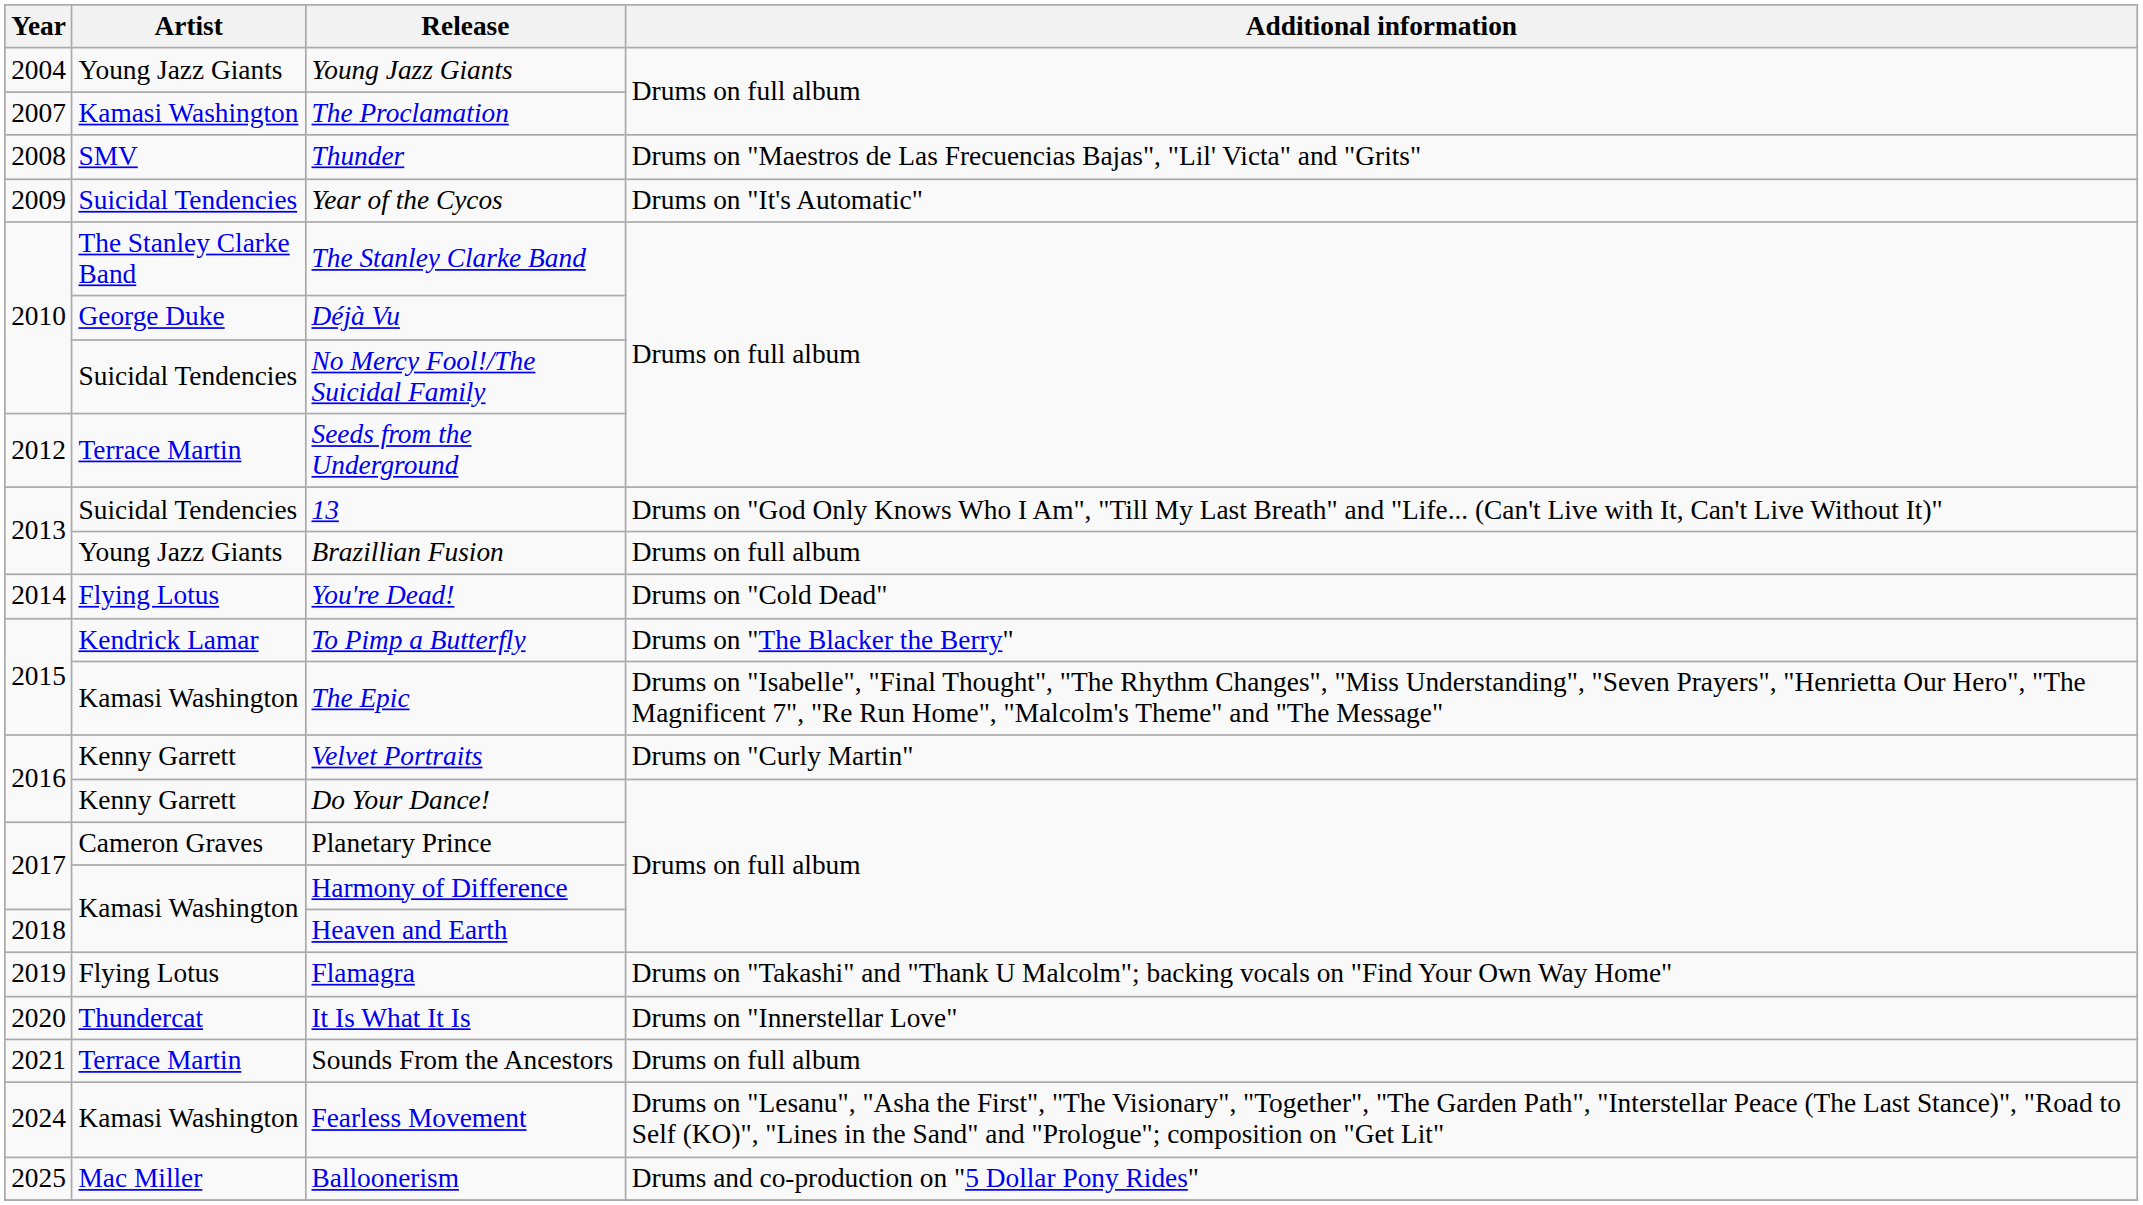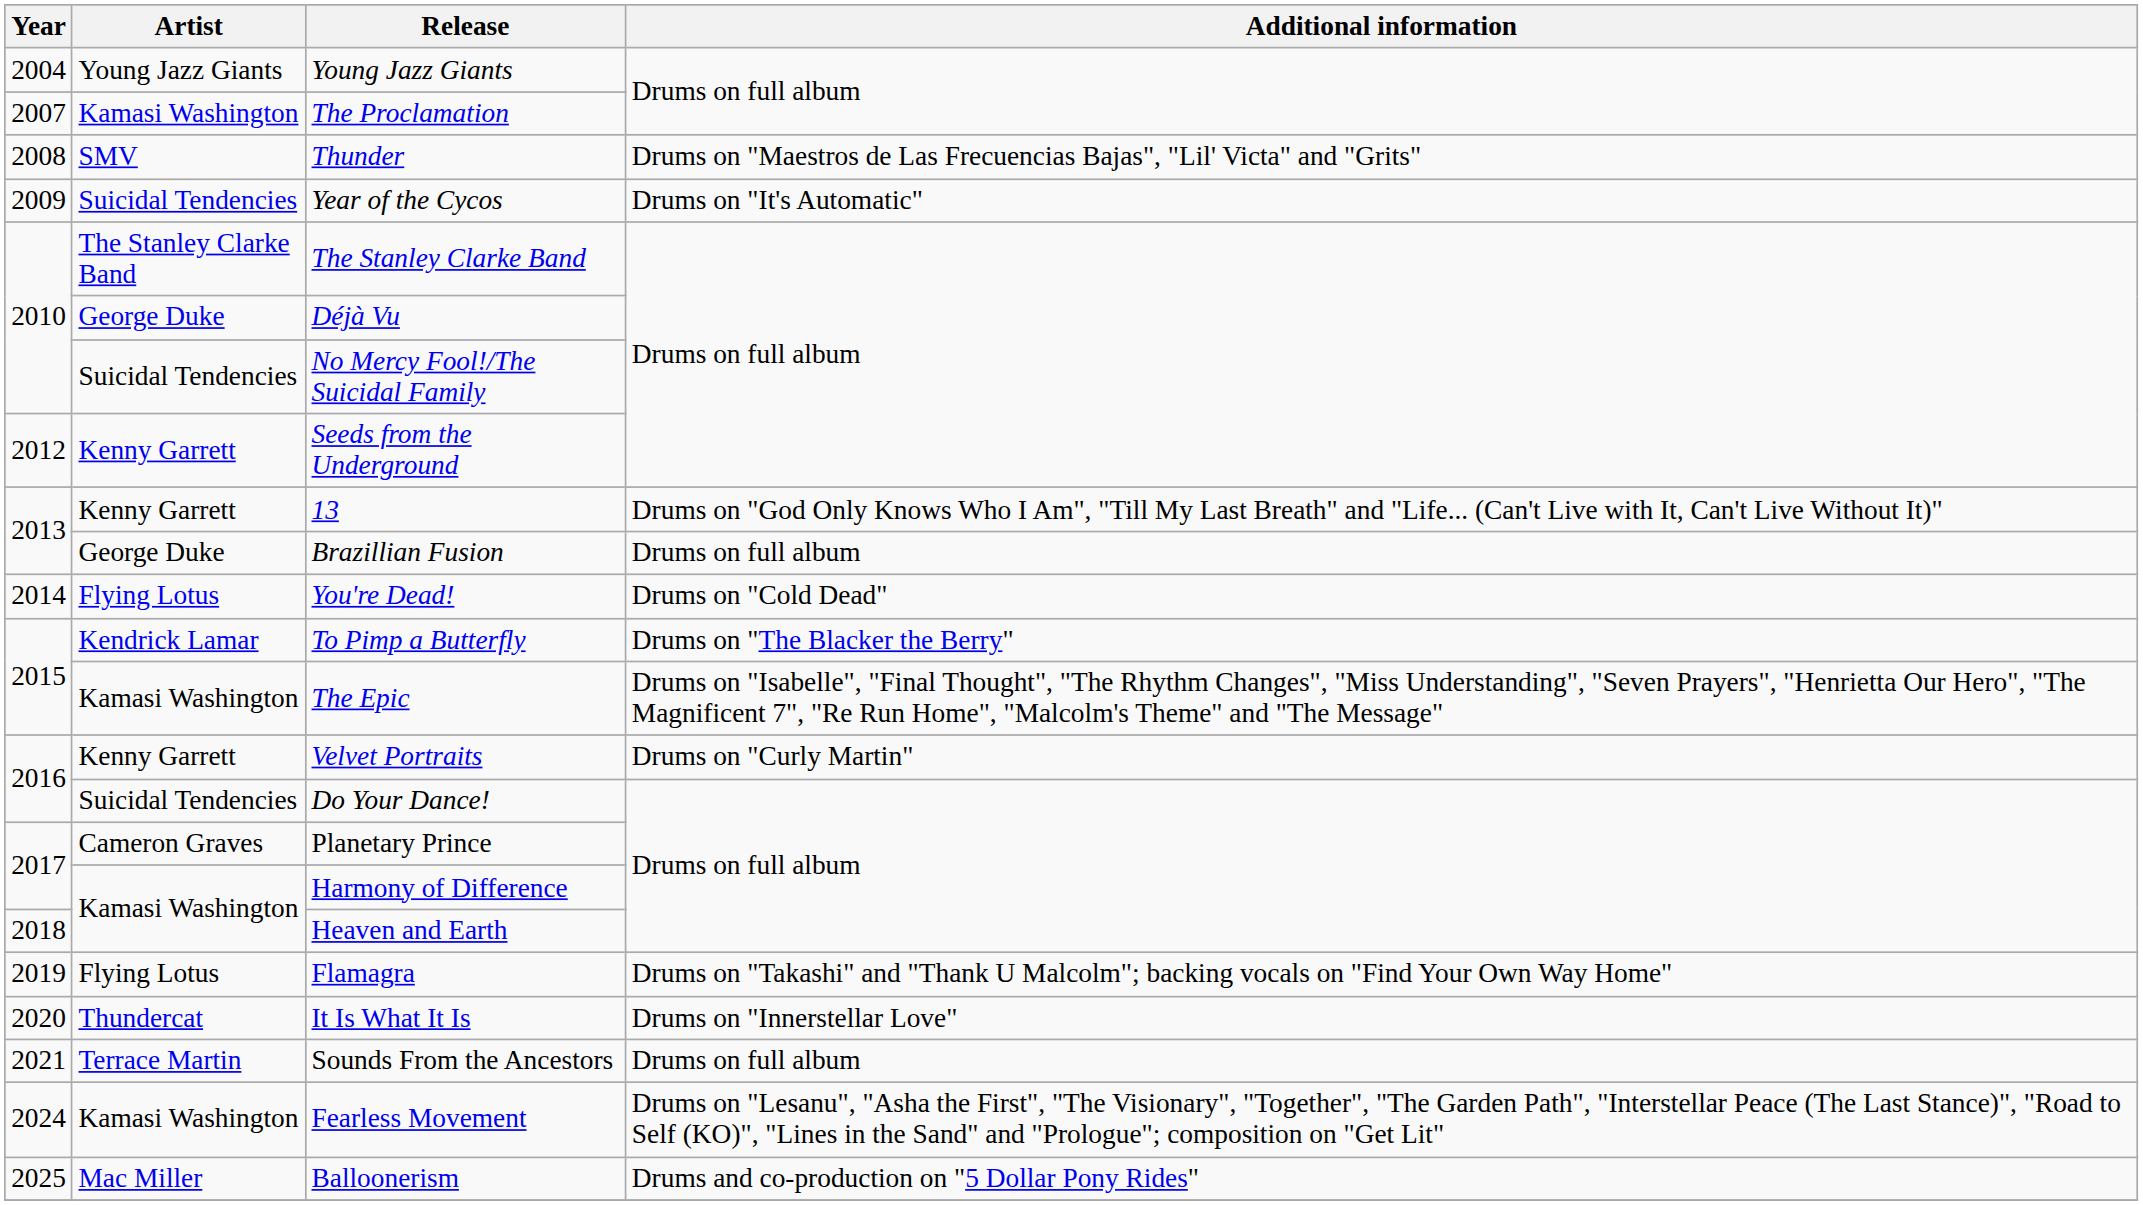 <table class="wikitable">
 <tr>
 <th>Year</th>
 <th>Artist</th>
 <th>Release</th>
 <th>Additional information</th>
 </tr>
 <tr>
 <td>2004</td>
 <td>Young Jazz Giants</td>
 <td><em>Young Jazz Giants</em></td>
 <td rowspan="2">Drums on full album</td>
 </tr>
 <tr>
 <td>2007</td>
 <td><a href='#'>Kamasi Washington</a></td>
 <td><em><a href='#'>The Proclamation</a></em></td>
 </tr>
 <tr>
 <td>2008</td>
 <td><a href='#'>SMV</a></td>
 <td><em><a href='#'>Thunder</a></em></td>
 <td>Drums on "Maestros de Las Frecuencias Bajas", "Lil' Victa" and "Grits"</td>
 </tr>
 <tr>
 <td>2009</td>
 <td><a href='#'>Suicidal Tendencies</a></td>
 <td><em>Year of the Cycos</em></td>
 <td>Drums on "It's Automatic"</td>
 </tr>
 <tr>
 <td rowspan="3">2010</td>
 <td><a href='#'>The Stanley Clarke Band</a></td>
 <td><em><a href='#'>The Stanley Clarke Band</a></em></td>
 <td rowspan="4">Drums on full album</td>
 </tr>
 <tr>
 <td><a href='#'>George Duke</a></td>
 <td><em><a href='#'>Déjà Vu</a></em></td>
 </tr>
 <tr>
 <td>Suicidal Tendencies</td>
 <td><em><a href='#'>No Mercy Fool!/The Suicidal Family</a></em></td>
 </tr>
 <tr>
 <td>2012</td>
-<td><a href='#'>Terrace Martin</a></td>
+<td><a href='#'>Kenny Garrett</a></td>
 <td><em><a href='#'>Seeds from the Underground</a></em></td>
 </tr>
 <tr>
 <td rowspan="2">2013</td>
-<td>Suicidal Tendencies</td>
+<td>Kenny Garrett</td>
 <td><em><a href='#'>13</a></em></td>
 <td>Drums on "God Only Knows Who I Am", "Till My Last Breath" and "Life... (Can't Live with It, Can't Live Without It)"</td>
 </tr>
 <tr>
-<td>Young Jazz Giants</td>
+<td>George Duke</td>
 <td><em>Brazillian Fusion</em></td>
 <td>Drums on full album</td>
 </tr>
 <tr>
 <td>2014</td>
 <td><a href='#'>Flying Lotus</a></td>
 <td><em><a href='#'>You're Dead!</a></em></td>
 <td>Drums on "Cold Dead"</td>
 </tr>
 <tr>
 <td rowspan="2">2015</td>
 <td><a href='#'>Kendrick Lamar</a></td>
 <td><em><a href='#'>To Pimp a Butterfly</a></em></td>
 <td>Drums on "<a href='#'>The Blacker the Berry</a>"</td>
 </tr>
 <tr>
 <td>Kamasi Washington</td>
 <td><em><a href='#'>The Epic</a></em></td>
 <td>Drums on "Isabelle", "Final Thought", "The Rhythm Changes", "Miss Understanding", "Seven Prayers", "Henrietta Our Hero", "The Magnificent 7", "Re Run Home", "Malcolm's Theme" and "The Message"</td>
 </tr>
 <tr>
 <td rowspan="2">2016</td>
 <td>Kenny Garrett</td>
 <td><em><a href='#'>Velvet Portraits</a></em></td>
 <td>Drums on "Curly Martin"</td>
 </tr>
 <tr>
-<td>Kenny Garrett</td>
+<td>Suicidal Tendencies</td>
 <td><em>Do Your Dance!</td>
 <td rowspan="4">Drums on full album</td>
 </tr>
 <tr>
 <td rowspan="2">2017</td>
 <td>Cameron Graves</td>
 <td></em>Planetary Prince<em></td>
 </tr>
 <tr>
 <td rowspan="2">Kamasi Washington</td>
 <td></em><a href='#'>Harmony of Difference</a><em></td>
 </tr>
 <tr>
 <td>2018</td>
 <td></em><a href='#'>Heaven and Earth</a><em></td>
 </tr>
 <tr>
 <td>2019</td>
 <td>Flying Lotus</td>
 <td></em><a href='#'>Flamagra</a><em></td>
 <td>Drums on "Takashi" and "Thank U Malcolm"; backing vocals on "Find Your Own Way Home"</td>
 </tr>
 <tr>
 <td>2020</td>
 <td><a href='#'>Thundercat</a></td>
 <td></em><a href='#'>It Is What It Is</a><em></td>
 <td>Drums on "Innerstellar Love"</td>
 </tr>
 <tr>
 <td>2021</td>
 <td><a href='#'>Terrace Martin</a></td>
 <td></em>Sounds From the Ancestors<em></td>
 <td>Drums on full album</td>
 </tr>
 <tr>
 <td>2024</td>
 <td>Kamasi Washington</td>
 <td></em><a href='#'>Fearless Movement</a><em></td>
 <td>Drums on "Lesanu", "Asha the First", "The Visionary", "Together", "The Garden Path", "Interstellar Peace (The Last Stance)", "Road to Self (KO)", "Lines in the Sand" and "Prologue"; composition on "Get Lit"</td>
 </tr>
 <tr>
 <td>2025</td>
 <td><a href='#'>Mac Miller</a></td>
 <td></em><a href='#'>Balloonerism</a><em></td>
 <td>Drums and co-production on "<a href='#'>5 Dollar Pony Rides</a>"</td>
 </tr>
 <tr>
 </tr>
 </table>
